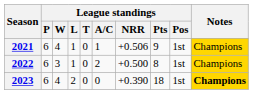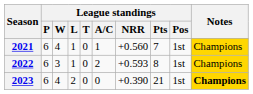 <table class="wikitable sortable">
 <tr>
 <th scope="col" rowspan="2">Season</th>
 <th scope="col" colspan="8">League standings</th>
 <th scope="col" rowspan="2">Notes</th>
 </tr>
 <tr>
 <th scope="col">P</th>
 <th scope="col">W</th>
 <th scope="col">L</th>
 <th scope="col">T</th>
 <th scope="col">A/C</th>
 <th scope="col">NRR</th>
 <th scope="col">Pts</th>
 <th scope="col">Pos</th>
 </tr>
 <tr>
 <th scope="row"><a href='#'>2021</a></th>
 <td>6</td>
 <td>4</td>
 <td>1</td>
 <td>0</td>
 <td>1</td>
-<td>+0.506</td>
-<td>9</td>
+<td>+0.560</td>
+<td>7</td>
 <td>1st</td>
 <td style="background: gold;">Champions</td>
 </tr>
 <tr>
 <th scope="row"><a href='#'>2022</a></th>
 <td>6</td>
 <td>3</td>
 <td>1</td>
 <td>0</td>
 <td>2</td>
-<td>+0.500</td>
+<td>+0.593</td>
 <td>8</td>
 <td>1st</td>
 <td style="background: gold;">Champions</td>
 </tr>
 <tr>
 <th scope="row"><a href='#'>2023</a></th>
 <td>6</td>
 <td>4</td>
 <td>2</td>
 <td>0</td>
 <td>0</td>
 <td>+0.390</td>
-<td>18</td>
+<td>21</td>
 <td>1st</td>
 <td style="background: gold;"><strong>Champions</strong></td>
 </tr>
 </table>
